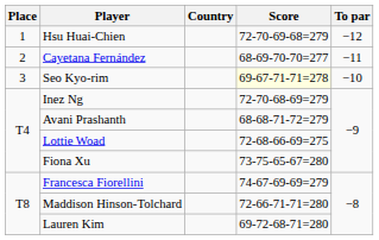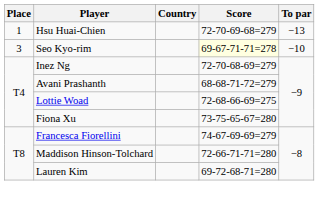 <table class="wikitable" style="font-size:95%;">
 <tr>
 <th>Place</th>
 <th>Player</th>
 <th>Country</th>
 <th>Score</th>
 <th>To par</th>
 </tr>
 <tr>
 <td align=center>1</td>
 <td>Hsu Huai-Chien</td>
 <td></td>
 <td>72-70-69-68=279</td>
-<td align=center>−12</td>
-</tr>
-<tr>
-<td align=center>2</td>
-<td><a href='#'>Cayetana Fernández</a></td>
-<td></td>
-<td>68-69-70-70=277</td>
-<td align=center>−11</td>
+<td align=center>−13</td>
 </tr>
 <tr>
 <td align=center>3</td>
 <td>Seo Kyo-rim</td>
 <td></td>
 <td style="background: lightyellow;">69-67-71-71=278</td>
 <td align=center>−10</td>
 </tr>
 <tr>
 <td rowspan=4 align=center>T4</td>
 <td>Inez Ng</td>
 <td></td>
 <td>72-70-68-69=279</td>
 <td rowspan=4 align="center">−9</td>
 </tr>
 <tr>
 <td>Avani Prashanth</td>
 <td></td>
 <td>68-68-71-72=279</td>
 </tr>
 <tr>
 <td><a href='#'>Lottie Woad</a></td>
 <td></td>
 <td>72-68-66-69=275</td>
 </tr>
 <tr>
 <td>Fiona Xu</td>
 <td></td>
 <td>73-75-65-67=280</td>
 </tr>
 <tr>
 <td rowspan=3 align=center>T8</td>
 <td><a href='#'>Francesca Fiorellini</a></td>
 <td></td>
 <td>74-67-69-69=279</td>
 <td rowspan=3 align=center>−8</td>
 </tr>
 <tr>
 <td>Maddison Hinson-Tolchard</td>
 <td></td>
 <td>72-66-71-71=280</td>
 </tr>
 <tr>
 <td>Lauren Kim</td>
 <td></td>
 <td>69-72-68-71=280</td>
 </tr>
 </table>
